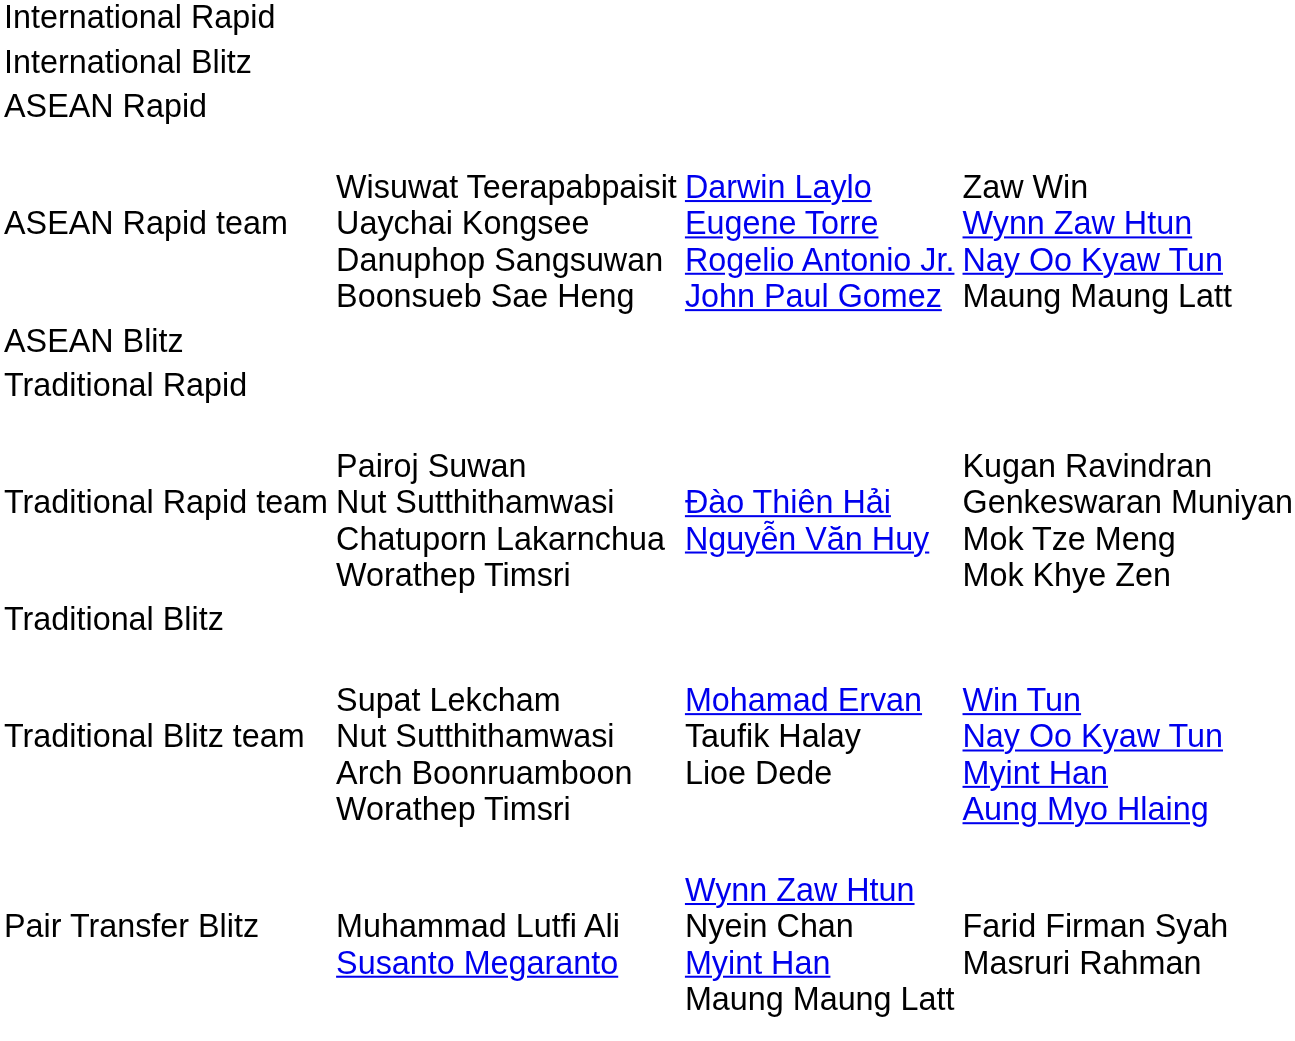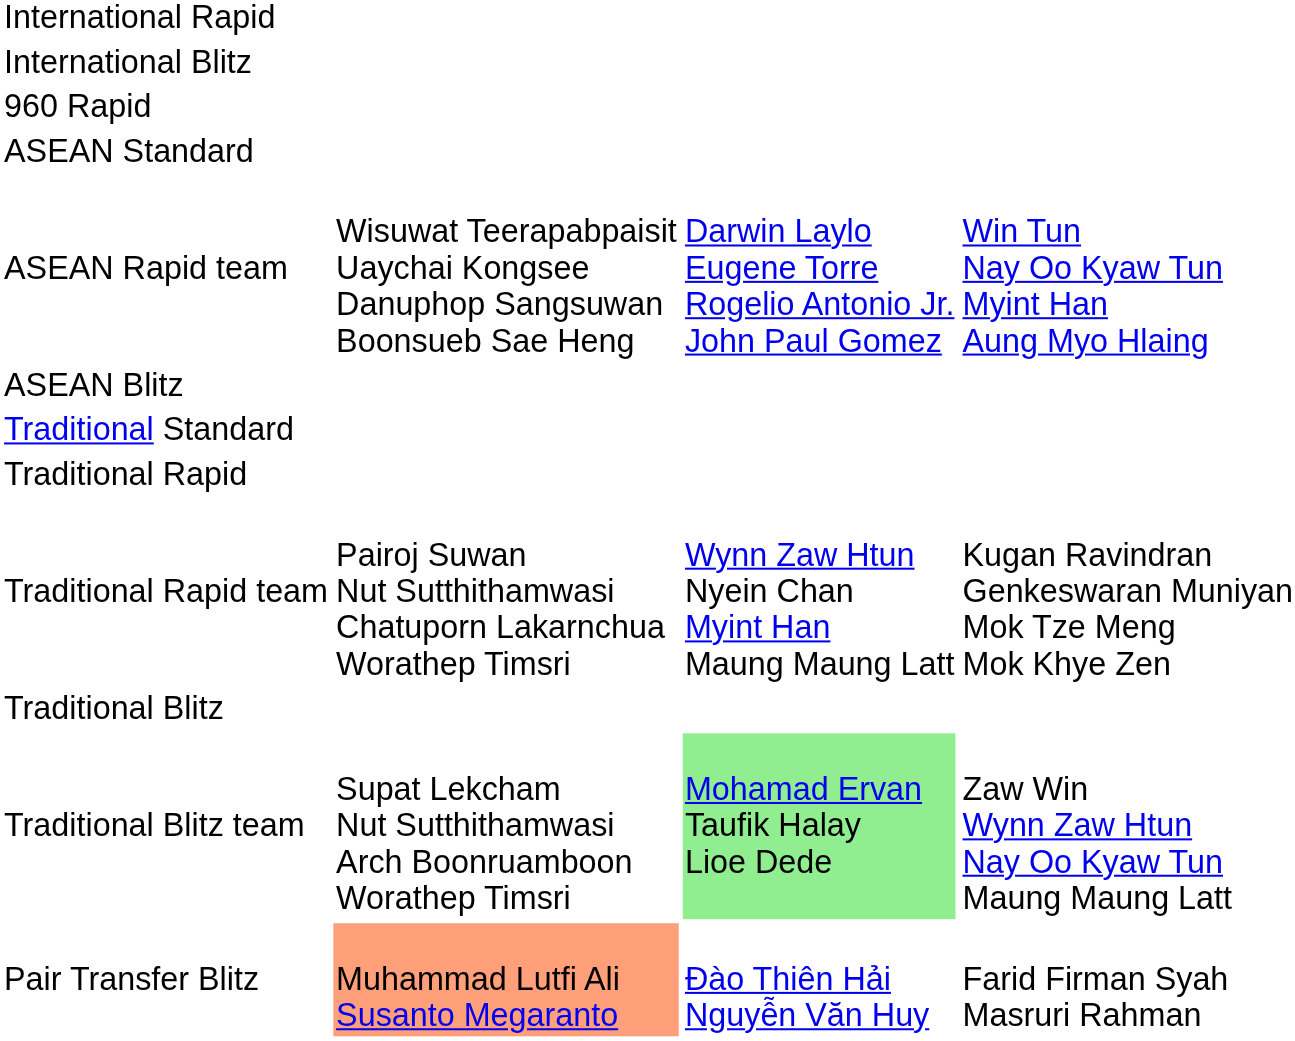 <table>
 <tr>
 <td>International Rapid</td>
 <td></td>
 <td></td>
 <td></td>
 </tr>
 <tr>
 <td>International Blitz</td>
 <td></td>
 <td></td>
 <td></td>
 </tr>
 <tr>
-<td>ASEAN Rapid</td>
+<td>960 Rapid</td>
+<td></td>
 <td></td>
 <td nowrap></td>
+</tr>
+<tr>
+<td>ASEAN Standard</td>
+<td></td>
+<td></td>
 <td></td>
 </tr>
 <tr>
 <td>ASEAN Rapid team</td>
 <td nowrap><br>Wisuwat Teerapabpaisit<br>Uaychai Kongsee<br>Danuphop Sangsuwan<br>Boonsueb Sae Heng</td>
 <td><br><a href='#'>Darwin Laylo</a><br><a href='#'>Eugene Torre</a><br><a href='#'>Rogelio Antonio Jr.</a><br><a href='#'>John Paul Gomez</a></td>
-<td><br>Zaw Win<br><a href='#'>Wynn Zaw Htun</a><br><a href='#'>Nay Oo Kyaw Tun</a><br>Maung Maung Latt</td>
+<td><br><a href='#'>Win Tun</a><br><a href='#'>Nay Oo Kyaw Tun</a><br><a href='#'>Myint Han</a><br><a href='#'>Aung Myo Hlaing</a></td>
 </tr>
 <tr>
 <td>ASEAN Blitz</td>
+<td></td>
+<td></td>
+<td></td>
+</tr>
+<tr>
+<td><a href='#'>Traditional</a> Standard</td>
 <td></td>
 <td></td>
 <td></td>
 </tr>
 <tr>
 <td>Traditional Rapid</td>
 <td></td>
 <td></td>
 <td></td>
 </tr>
 <tr>
 <td>Traditional Rapid team</td>
 <td><br>Pairoj Suwan<br>Nut Sutthithamwasi<br>Chatuporn Lakarnchua<br>Worathep Timsri</td>
-<td><br><a href='#'>Đào Thiên Hải</a><br><a href='#'>Nguyễn Văn Huy</a></td>
+<td><br><a href='#'>Wynn Zaw Htun</a><br>Nyein Chan<br><a href='#'>Myint Han</a><br>Maung Maung Latt</td>
 <td><br>Kugan Ravindran<br>Genkeswaran Muniyan<br>Mok Tze Meng<br>Mok Khye Zen</td>
 </tr>
 <tr>
 <td>Traditional Blitz</td>
 <td></td>
 <td></td>
 <td></td>
 </tr>
 <tr>
 <td>Traditional Blitz team</td>
 <td><br>Supat Lekcham<br>Nut Sutthithamwasi<br>Arch Boonruamboon<br>Worathep Timsri</td>
-<td valign="top"><br><a href='#'>Mohamad Ervan</a><br>Taufik Halay<br>Lioe Dede</td>
-<td><br><a href='#'>Win Tun</a><br><a href='#'>Nay Oo Kyaw Tun</a><br><a href='#'>Myint Han</a><br><a href='#'>Aung Myo Hlaing</a></td>
+<td valign="top" style="background: lightgreen;"><br><a href='#'>Mohamad Ervan</a><br>Taufik Halay<br>Lioe Dede</td>
+<td><br>Zaw Win<br><a href='#'>Wynn Zaw Htun</a><br><a href='#'>Nay Oo Kyaw Tun</a><br>Maung Maung Latt</td>
 </tr>
 <tr>
 <td>Pair Transfer Blitz</td>
-<td><br>Muhammad Lutfi Ali<br><a href='#'>Susanto Megaranto</a></td>
-<td><br><a href='#'>Wynn Zaw Htun</a><br>Nyein Chan<br><a href='#'>Myint Han</a><br>Maung Maung Latt</td>
+<td style="background: lightsalmon;"><br>Muhammad Lutfi Ali<br><a href='#'>Susanto Megaranto</a></td>
+<td><br><a href='#'>Đào Thiên Hải</a><br><a href='#'>Nguyễn Văn Huy</a></td>
 <td><br>Farid Firman Syah<br>Masruri Rahman</td>
 </tr>
 </table>
